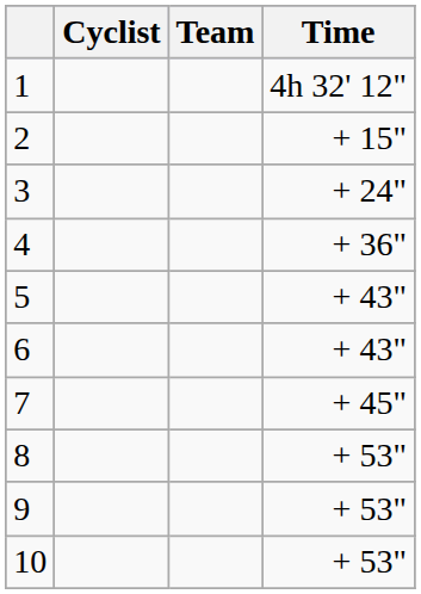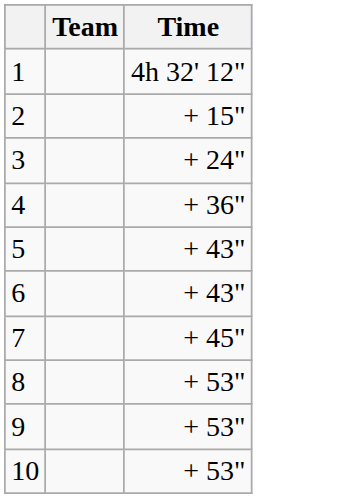 <table class="wikitable">
 <tr style="background:#ccccff;">
 <th></th>
-<th>Cyclist</th>
 <th>Team</th>
 <th>Time</th>
 </tr>
 <tr>
 <td>1</td>
 <td></td>
-<td></td>
 <td align="right">4h 32' 12"</td>
 </tr>
 <tr>
 <td>2</td>
-<td></td>
 <td></td>
 <td align="right">+ 15"</td>
 </tr>
 <tr>
 <td>3</td>
 <td></td>
-<td></td>
 <td align="right">+ 24"</td>
 </tr>
 <tr>
 <td>4</td>
-<td></td>
 <td></td>
 <td align="right">+ 36"</td>
 </tr>
 <tr>
 <td>5</td>
 <td></td>
-<td></td>
 <td align="right">+ 43"</td>
 </tr>
 <tr>
 <td>6</td>
-<td></td>
 <td></td>
 <td align="right">+ 43"</td>
 </tr>
 <tr>
 <td>7</td>
 <td></td>
-<td></td>
 <td align="right">+ 45"</td>
 </tr>
 <tr>
 <td>8</td>
-<td></td>
 <td></td>
 <td align="right">+ 53"</td>
 </tr>
 <tr>
 <td>9</td>
 <td></td>
-<td></td>
 <td align="right">+ 53"</td>
 </tr>
 <tr>
 <td>10</td>
 <td></td>
-<td></td>
 <td align="right">+ 53"</td>
 </tr>
 </table>
